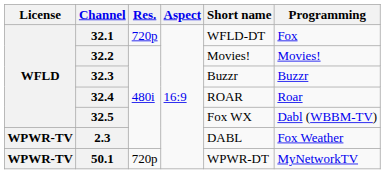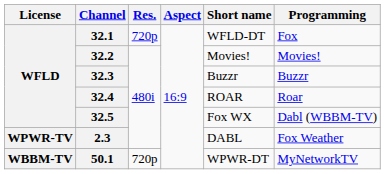 <table class="wikitable">
 <tr>
 <th scope = "col">License</th>
 <th scope = "col"><a href='#'>Channel</a></th>
 <th scope = "col"><a href='#'>Res.</a></th>
 <th scope = "col"><a href='#'>Aspect</a></th>
 <th scope = "col">Short name</th>
 <th scope = "col">Programming</th>
 </tr>
 <tr>
 <th rowspan = "5">WFLD</th>
 <th scope = "row">32.1</th>
 <td><a href='#'>720p</a></td>
 <td rowspan=7><a href='#'>16:9</a></td>
 <td>WFLD-DT</td>
 <td><a href='#'>Fox</a></td>
 </tr>
 <tr>
 <th scope = "row">32.2</th>
 <td rowspan=5><a href='#'>480i</a></td>
 <td>Movies!</td>
 <td><a href='#'>Movies!</a></td>
 </tr>
 <tr>
 <th scope = "row">32.3</th>
 <td>Buzzr</td>
 <td><a href='#'>Buzzr</a></td>
 </tr>
 <tr>
 <th scope = "row">32.4</th>
 <td>ROAR</td>
 <td><a href='#'>Roar</a></td>
 </tr>
 <tr>
 <th scope = "row">32.5</th>
 <td>Fox WX</td>
 <td><a href='#'>Dabl</a> (<a href='#'>WBBM-TV</a>)</td>
 </tr>
 <tr>
 <th>WPWR-TV</th>
 <th scope = "row">2.3</th>
 <td>DABL</td>
 <td><a href='#'>Fox Weather</a></td>
 </tr>
 <tr>
-<th>WPWR-TV</th>
+<th>WBBM-TV</th>
 <th scope = "row">50.1</th>
 <td>720p</td>
 <td>WPWR-DT</td>
 <td><a href='#'>MyNetworkTV</a></td>
 </tr>
 </table>
